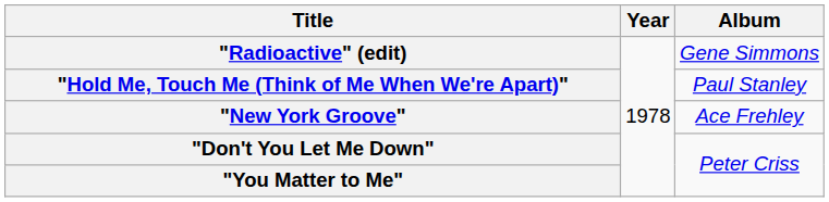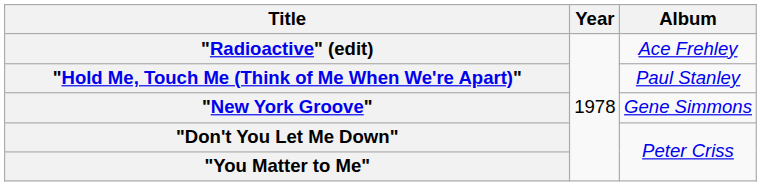 <table class="wikitable plainrowheaders" style="text-align:center;">
 <tr>
 <th scope="col" style="width:30em;">Title</th>
 <th scope="col">Year</th>
 <th scope="col">Album</th>
 </tr>
 <tr>
 <th scope="row">"<a href='#'>Radioactive</a>" (edit)</th>
 <td rowspan="5">1978</td>
-<td><em><a href='#'>Gene Simmons</a></em></td>
+<td><em><a href='#'>Ace Frehley</a></em></td>
 </tr>
 <tr>
 <th scope="row">"<a href='#'>Hold Me, Touch Me (Think of Me When We're Apart)</a>"</th>
 <td><em><a href='#'>Paul Stanley</a></em></td>
 </tr>
 <tr>
 <th scope="row">"<a href='#'>New York Groove</a>"</th>
-<td><em><a href='#'>Ace Frehley</a></em></td>
+<td><em><a href='#'>Gene Simmons</a></em></td>
 </tr>
 <tr>
 <th scope="row">"Don't You Let Me Down"</th>
 <td rowspan="2"><em><a href='#'>Peter Criss</a></em></td>
 </tr>
 <tr>
 <th scope="row">"You Matter to Me"</th>
 </tr>
 </table>
